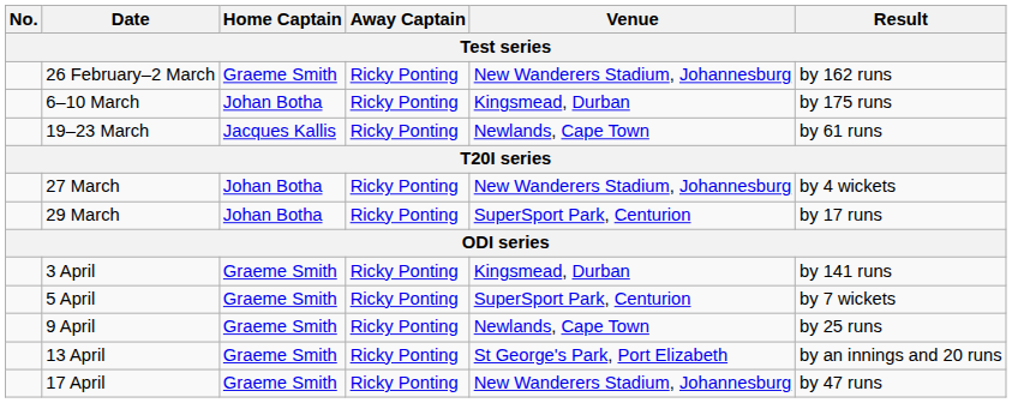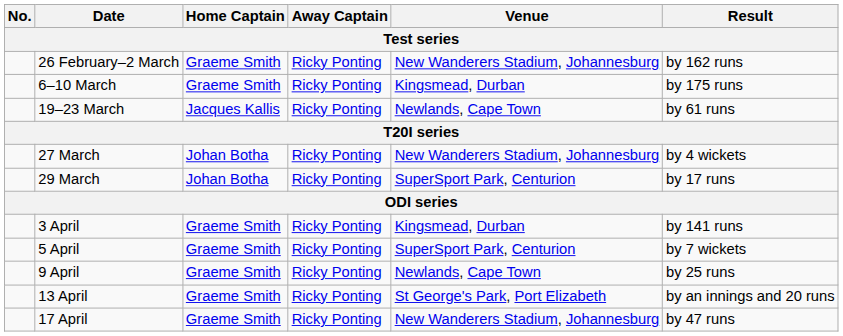 <table class="wikitable">
 <tr>
 <th>No.</th>
 <th>Date</th>
 <th>Home Captain</th>
 <th>Away Captain</th>
 <th>Venue</th>
 <th>Result</th>
 </tr>
 <tr>
 <th colspan="9">Test series</th>
 </tr>
 <tr>
 <td></td>
 <td>26 February–2 March</td>
 <td><a href='#'>Graeme Smith</a></td>
 <td><a href='#'>Ricky Ponting</a></td>
 <td><a href='#'>New Wanderers Stadium</a>, <a href='#'>Johannesburg</a></td>
 <td> by 162 runs</td>
 </tr>
 <tr>
 <td></td>
 <td>6–10 March</td>
-<td><a href='#'>Johan Botha</a></td>
+<td><a href='#'>Graeme Smith</a></td>
 <td><a href='#'>Ricky Ponting</a></td>
 <td><a href='#'>Kingsmead</a>, <a href='#'>Durban</a></td>
 <td> by 175 runs</td>
 </tr>
 <tr>
 <td></td>
 <td>19–23 March</td>
 <td><a href='#'>Jacques Kallis</a></td>
 <td><a href='#'>Ricky Ponting</a></td>
 <td><a href='#'>Newlands</a>, <a href='#'>Cape Town</a></td>
 <td> by 61 runs</td>
 </tr>
 <tr>
 <th colspan="9">T20I series</th>
 </tr>
 <tr>
 <td></td>
 <td>27 March</td>
 <td><a href='#'>Johan Botha</a></td>
 <td><a href='#'>Ricky Ponting</a></td>
 <td><a href='#'>New Wanderers Stadium</a>, <a href='#'>Johannesburg</a></td>
 <td> by 4 wickets</td>
 </tr>
 <tr>
 <td></td>
 <td>29 March</td>
 <td><a href='#'>Johan Botha</a></td>
 <td><a href='#'>Ricky Ponting</a></td>
 <td><a href='#'>SuperSport Park</a>, <a href='#'>Centurion</a></td>
 <td> by 17 runs</td>
 </tr>
 <tr>
 <th colspan="9">ODI series</th>
 </tr>
 <tr>
 <td></td>
 <td>3 April</td>
 <td><a href='#'>Graeme Smith</a></td>
 <td><a href='#'>Ricky Ponting</a></td>
 <td><a href='#'>Kingsmead</a>, <a href='#'>Durban</a></td>
 <td> by 141 runs</td>
 </tr>
 <tr>
 <td></td>
 <td>5 April</td>
 <td><a href='#'>Graeme Smith</a></td>
 <td><a href='#'>Ricky Ponting</a></td>
 <td><a href='#'>SuperSport Park</a>, <a href='#'>Centurion</a></td>
 <td> by 7 wickets</td>
 </tr>
 <tr>
 <td></td>
 <td>9 April</td>
 <td><a href='#'>Graeme Smith</a></td>
 <td><a href='#'>Ricky Ponting</a></td>
 <td><a href='#'>Newlands</a>, <a href='#'>Cape Town</a></td>
 <td> by 25 runs</td>
 </tr>
 <tr>
 <td></td>
 <td>13 April</td>
 <td><a href='#'>Graeme Smith</a></td>
 <td><a href='#'>Ricky Ponting</a></td>
 <td><a href='#'>St George's Park</a>, <a href='#'>Port Elizabeth</a></td>
 <td> by an innings and 20 runs</td>
 </tr>
 <tr>
 <td></td>
 <td>17 April</td>
 <td><a href='#'>Graeme Smith</a></td>
 <td><a href='#'>Ricky Ponting</a></td>
 <td><a href='#'>New Wanderers Stadium</a>, <a href='#'>Johannesburg</a></td>
 <td> by 47 runs</td>
 </tr>
 </table>
